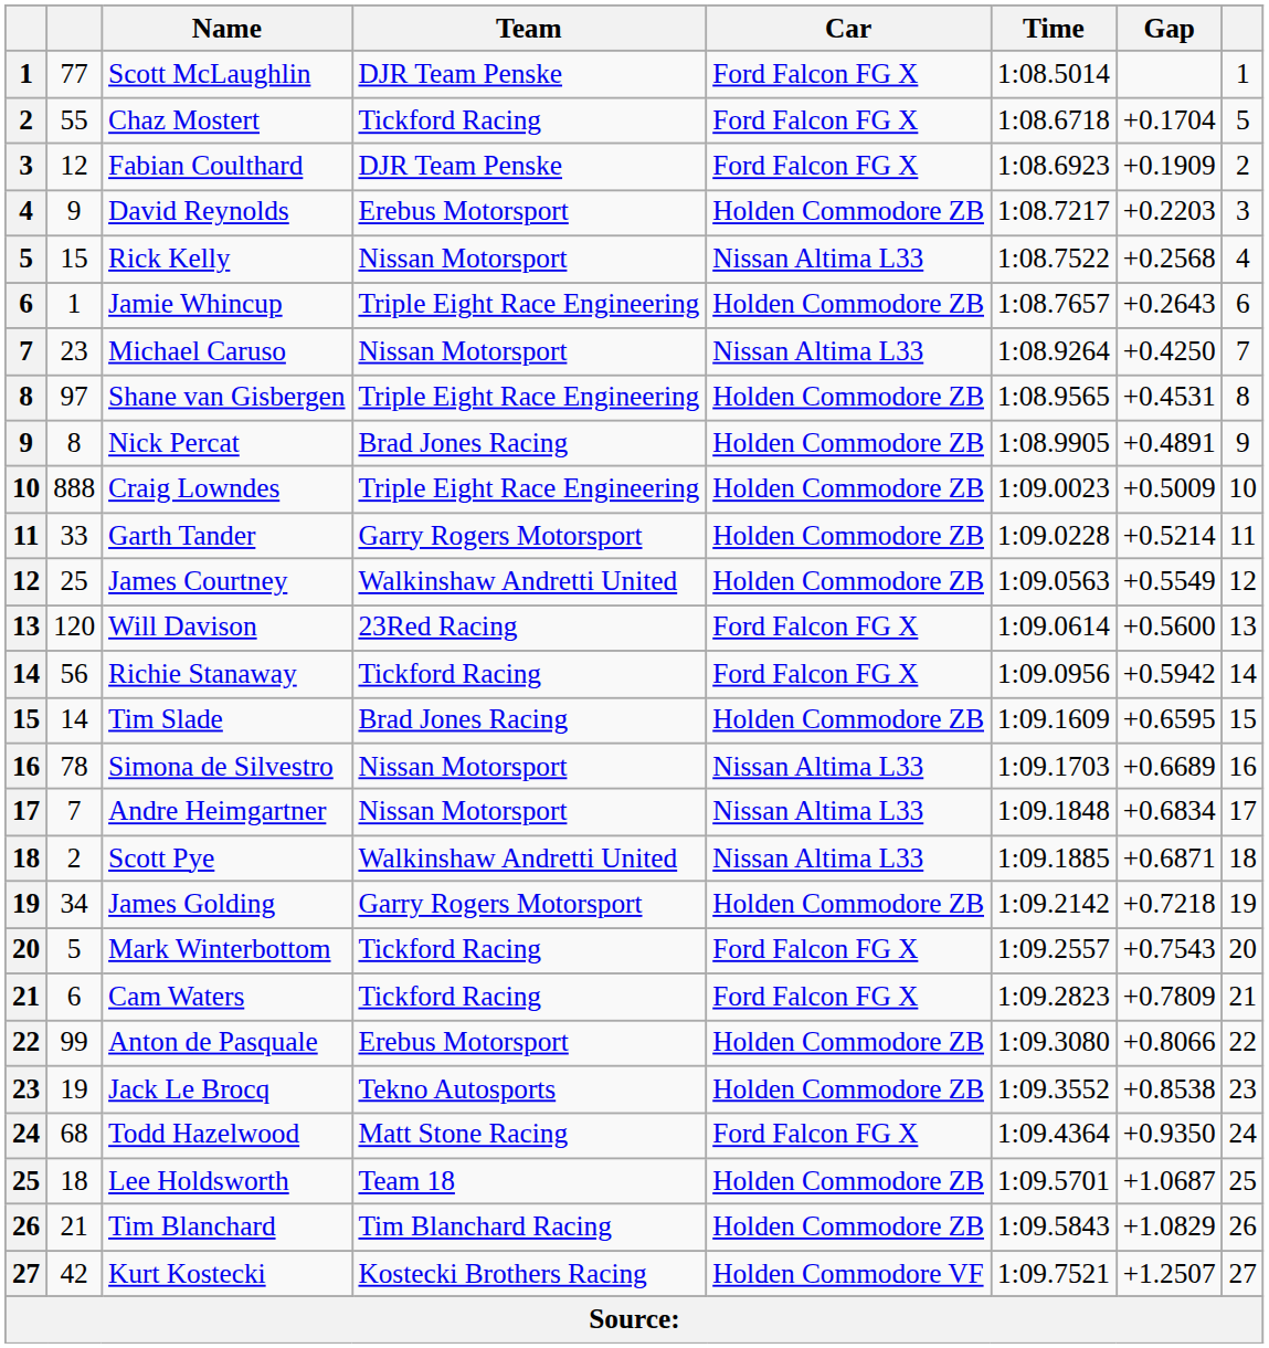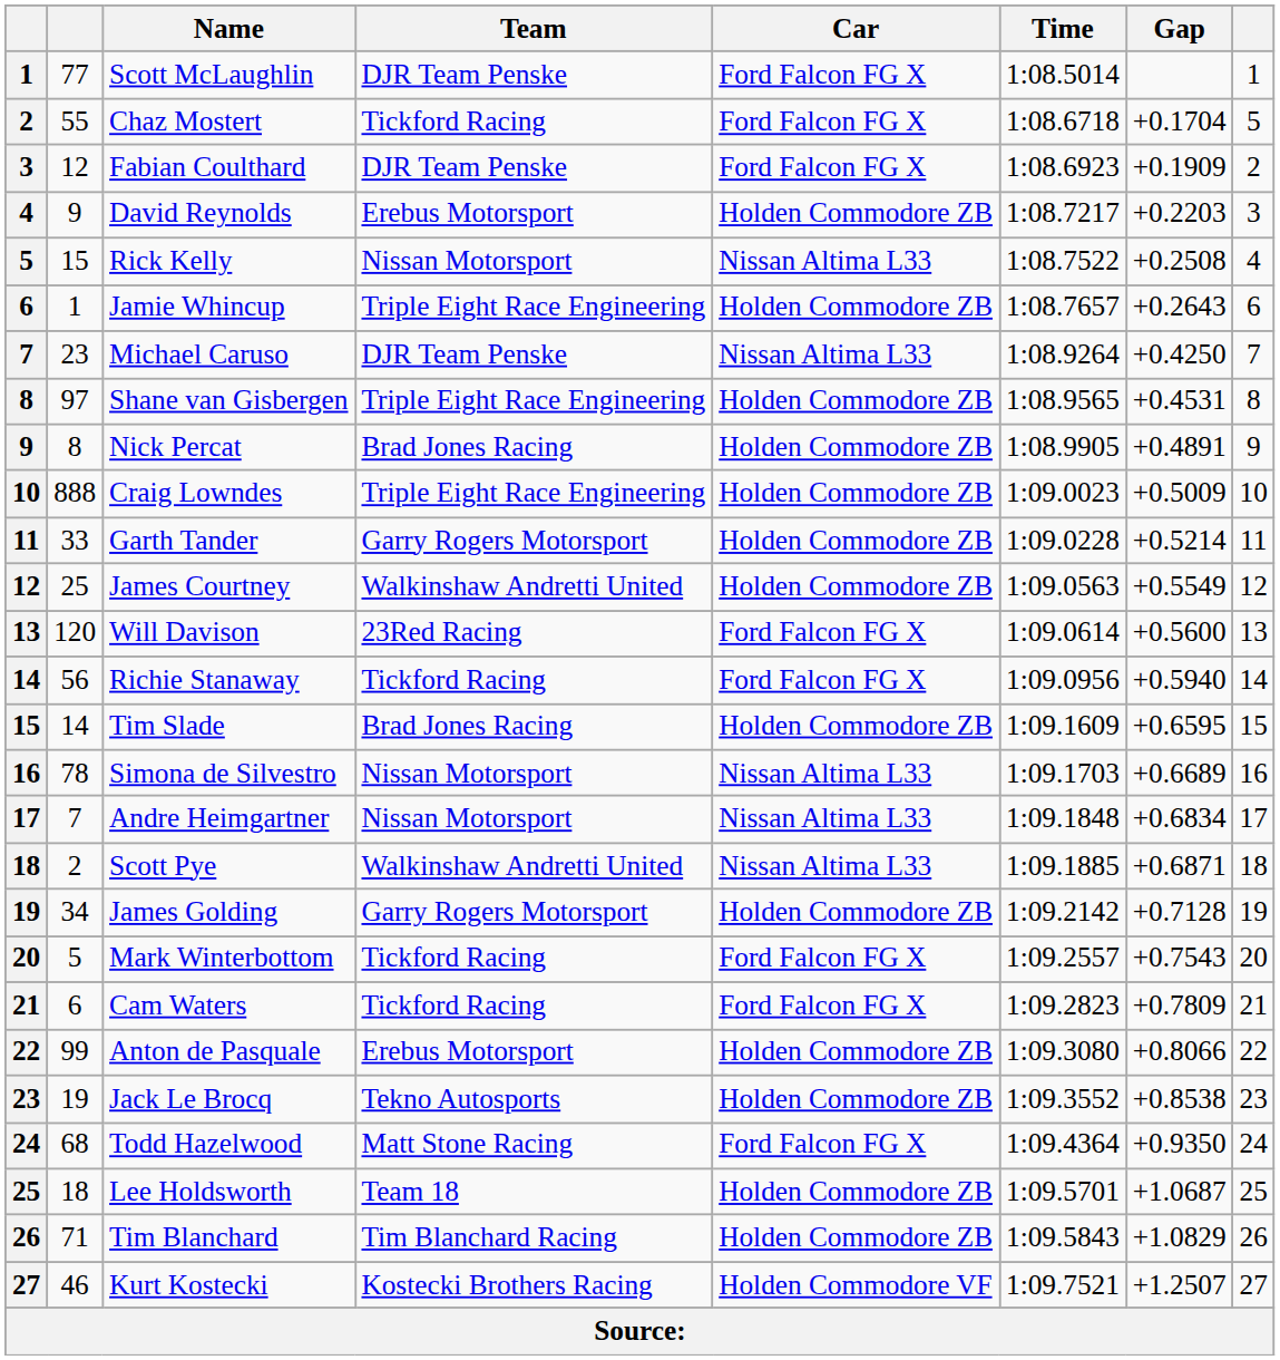 <table class="wikitable" style="font-size: 85%">
 <tr>
 <th></th>
 <th></th>
 <th>Name</th>
 <th>Team</th>
 <th>Car</th>
 <th>Time</th>
 <th>Gap</th>
 <th></th>
 </tr>
 <tr>
 <th>1</th>
 <td align="center">77</td>
 <td> <a href='#'>Scott McLaughlin</a></td>
 <td><a href='#'>DJR Team Penske</a></td>
 <td><a href='#'>Ford Falcon FG X</a></td>
 <td>1:08.5014</td>
 <td></td>
 <td align="center">1</td>
 </tr>
 <tr>
 <th>2</th>
 <td align="center">55</td>
 <td> <a href='#'>Chaz Mostert</a></td>
 <td><a href='#'>Tickford Racing</a></td>
 <td><a href='#'>Ford Falcon FG X</a></td>
 <td>1:08.6718</td>
 <td>+0.1704</td>
 <td align="center">5</td>
 </tr>
 <tr>
 <th>3</th>
 <td align="center">12</td>
 <td> <a href='#'>Fabian Coulthard</a></td>
 <td><a href='#'>DJR Team Penske</a></td>
 <td><a href='#'>Ford Falcon FG X</a></td>
 <td>1:08.6923</td>
 <td>+0.1909</td>
 <td align="center">2</td>
 </tr>
 <tr>
 <th>4</th>
 <td align="center">9</td>
 <td> <a href='#'>David Reynolds</a></td>
 <td><a href='#'>Erebus Motorsport</a></td>
 <td><a href='#'>Holden Commodore ZB</a></td>
 <td>1:08.7217</td>
 <td>+0.2203</td>
 <td align="center">3</td>
 </tr>
 <tr>
 <th>5</th>
 <td align="center">15</td>
 <td> <a href='#'>Rick Kelly</a></td>
 <td><a href='#'>Nissan Motorsport</a></td>
 <td><a href='#'>Nissan Altima L33</a></td>
 <td>1:08.7522</td>
-<td>+0.2568</td>
+<td>+0.2508</td>
 <td align="center">4</td>
 </tr>
 <tr>
 <th>6</th>
 <td align="center">1</td>
 <td> <a href='#'>Jamie Whincup</a></td>
 <td><a href='#'>Triple Eight Race Engineering</a></td>
 <td><a href='#'>Holden Commodore ZB</a></td>
 <td>1:08.7657</td>
 <td>+0.2643</td>
 <td align="center">6</td>
 </tr>
 <tr>
 <th>7</th>
 <td align="center">23</td>
 <td> <a href='#'>Michael Caruso</a></td>
-<td><a href='#'>Nissan Motorsport</a></td>
+<td><a href='#'>DJR Team Penske</a></td>
 <td><a href='#'>Nissan Altima L33</a></td>
 <td>1:08.9264</td>
 <td>+0.4250</td>
 <td align="center">7</td>
 </tr>
 <tr>
 <th>8</th>
 <td align="center">97</td>
 <td> <a href='#'>Shane van Gisbergen</a></td>
 <td><a href='#'>Triple Eight Race Engineering</a></td>
 <td><a href='#'>Holden Commodore ZB</a></td>
 <td>1:08.9565</td>
 <td>+0.4531</td>
 <td align="center">8</td>
 </tr>
 <tr>
 <th>9</th>
 <td align="center">8</td>
 <td> <a href='#'>Nick Percat</a></td>
 <td><a href='#'>Brad Jones Racing</a></td>
 <td><a href='#'>Holden Commodore ZB</a></td>
 <td>1:08.9905</td>
 <td>+0.4891</td>
 <td align="center">9</td>
 </tr>
 <tr>
 <th>10</th>
 <td align="center">888</td>
 <td> <a href='#'>Craig Lowndes</a></td>
 <td><a href='#'>Triple Eight Race Engineering</a></td>
 <td><a href='#'>Holden Commodore ZB</a></td>
 <td>1:09.0023</td>
 <td>+0.5009</td>
 <td align="center">10</td>
 </tr>
 <tr>
 <th>11</th>
 <td align="center">33</td>
 <td> <a href='#'>Garth Tander</a></td>
 <td><a href='#'>Garry Rogers Motorsport</a></td>
 <td><a href='#'>Holden Commodore ZB</a></td>
 <td>1:09.0228</td>
 <td>+0.5214</td>
 <td align="center">11</td>
 </tr>
 <tr>
 <th>12</th>
 <td align="center">25</td>
 <td> <a href='#'>James Courtney</a></td>
 <td><a href='#'>Walkinshaw Andretti United</a></td>
 <td><a href='#'>Holden Commodore ZB</a></td>
 <td>1:09.0563</td>
 <td>+0.5549</td>
 <td align="center">12</td>
 </tr>
 <tr>
 <th>13</th>
 <td align="center">120</td>
 <td> <a href='#'>Will Davison</a></td>
 <td><a href='#'>23Red Racing</a></td>
 <td><a href='#'>Ford Falcon FG X</a></td>
 <td>1:09.0614</td>
 <td>+0.5600</td>
 <td align="center">13</td>
 </tr>
 <tr>
 <th>14</th>
 <td align="center">56</td>
 <td> <a href='#'>Richie Stanaway</a></td>
 <td><a href='#'>Tickford Racing</a></td>
 <td><a href='#'>Ford Falcon FG X</a></td>
 <td>1:09.0956</td>
-<td>+0.5942</td>
+<td>+0.5940</td>
 <td align="center">14</td>
 </tr>
 <tr>
 <th>15</th>
 <td align="center">14</td>
 <td> <a href='#'>Tim Slade</a></td>
 <td><a href='#'>Brad Jones Racing</a></td>
 <td><a href='#'>Holden Commodore ZB</a></td>
 <td>1:09.1609</td>
 <td>+0.6595</td>
 <td align="center">15</td>
 </tr>
 <tr>
 <th>16</th>
 <td align="center">78</td>
 <td> <a href='#'>Simona de Silvestro</a></td>
 <td><a href='#'>Nissan Motorsport</a></td>
 <td><a href='#'>Nissan Altima L33</a></td>
 <td>1:09.1703</td>
 <td>+0.6689</td>
 <td align="center">16</td>
 </tr>
 <tr>
 <th>17</th>
 <td align="center">7</td>
 <td> <a href='#'>Andre Heimgartner</a></td>
 <td><a href='#'>Nissan Motorsport</a></td>
 <td><a href='#'>Nissan Altima L33</a></td>
 <td>1:09.1848</td>
 <td>+0.6834</td>
 <td align="center">17</td>
 </tr>
 <tr>
 <th>18</th>
 <td align="center">2</td>
 <td> <a href='#'>Scott Pye</a></td>
 <td><a href='#'>Walkinshaw Andretti United</a></td>
 <td><a href='#'>Nissan Altima L33</a></td>
 <td>1:09.1885</td>
 <td>+0.6871</td>
 <td align="center">18</td>
 </tr>
 <tr>
 <th>19</th>
 <td align="center">34</td>
 <td> <a href='#'>James Golding</a></td>
 <td><a href='#'>Garry Rogers Motorsport</a></td>
 <td><a href='#'>Holden Commodore ZB</a></td>
 <td>1:09.2142</td>
-<td>+0.7218</td>
+<td>+0.7128</td>
 <td align="center">19</td>
 </tr>
 <tr>
 <th>20</th>
 <td align="center">5</td>
 <td> <a href='#'>Mark Winterbottom</a></td>
 <td><a href='#'>Tickford Racing</a></td>
 <td><a href='#'>Ford Falcon FG X</a></td>
 <td>1:09.2557</td>
 <td>+0.7543</td>
 <td align="center">20</td>
 </tr>
 <tr>
 <th>21</th>
 <td align="center">6</td>
 <td> <a href='#'>Cam Waters</a></td>
 <td><a href='#'>Tickford Racing</a></td>
 <td><a href='#'>Ford Falcon FG X</a></td>
 <td>1:09.2823</td>
 <td>+0.7809</td>
 <td align="center">21</td>
 </tr>
 <tr>
 <th>22</th>
 <td align="center">99</td>
 <td> <a href='#'>Anton de Pasquale</a></td>
 <td><a href='#'>Erebus Motorsport</a></td>
 <td><a href='#'>Holden Commodore ZB</a></td>
 <td>1:09.3080</td>
 <td>+0.8066</td>
 <td align="center">22</td>
 </tr>
 <tr>
 <th>23</th>
 <td align="center">19</td>
 <td> <a href='#'>Jack Le Brocq</a></td>
 <td><a href='#'>Tekno Autosports</a></td>
 <td><a href='#'>Holden Commodore ZB</a></td>
 <td>1:09.3552</td>
 <td>+0.8538</td>
 <td align="center">23</td>
 </tr>
 <tr>
 <th>24</th>
 <td align="center">68</td>
 <td> <a href='#'>Todd Hazelwood</a></td>
 <td><a href='#'>Matt Stone Racing</a></td>
 <td><a href='#'>Ford Falcon FG X</a></td>
 <td>1:09.4364</td>
 <td>+0.9350</td>
 <td align="center">24</td>
 </tr>
 <tr>
 <th>25</th>
 <td align="center">18</td>
 <td> <a href='#'>Lee Holdsworth</a></td>
 <td><a href='#'>Team 18</a></td>
 <td><a href='#'>Holden Commodore ZB</a></td>
 <td>1:09.5701</td>
 <td>+1.0687</td>
 <td align="center">25</td>
 </tr>
 <tr>
 <th>26</th>
-<td align="center">21</td>
+<td align="center">71</td>
 <td> <a href='#'>Tim Blanchard</a></td>
 <td><a href='#'>Tim Blanchard Racing</a></td>
 <td><a href='#'>Holden Commodore ZB</a></td>
 <td>1:09.5843</td>
 <td>+1.0829</td>
 <td align="center">26</td>
 </tr>
 <tr>
 <th>27</th>
-<td align="center">42</td>
+<td align="center">46</td>
 <td> <a href='#'>Kurt Kostecki</a></td>
 <td><a href='#'>Kostecki Brothers Racing</a></td>
 <td><a href='#'>Holden Commodore VF</a></td>
 <td>1:09.7521</td>
 <td>+1.2507</td>
 <td align="center">27</td>
 </tr>
 <tr>
 <th colspan="8">Source:</th>
 </tr>
 </table>
